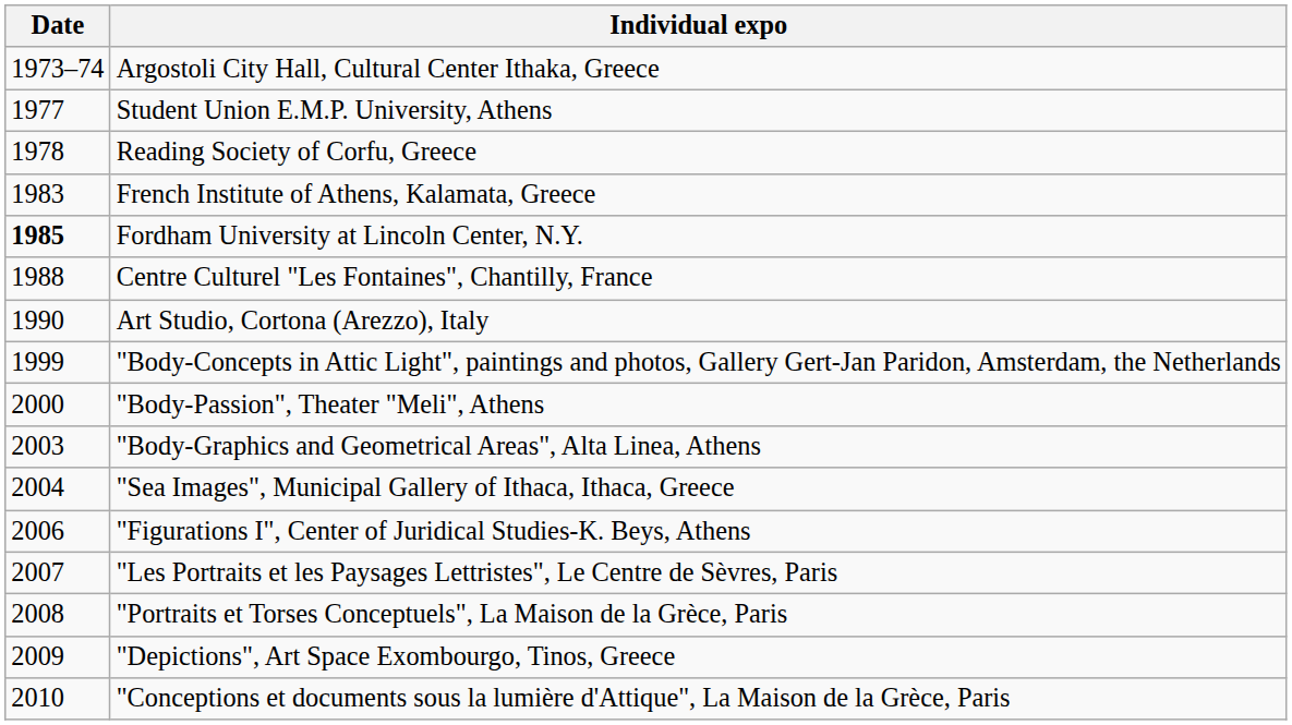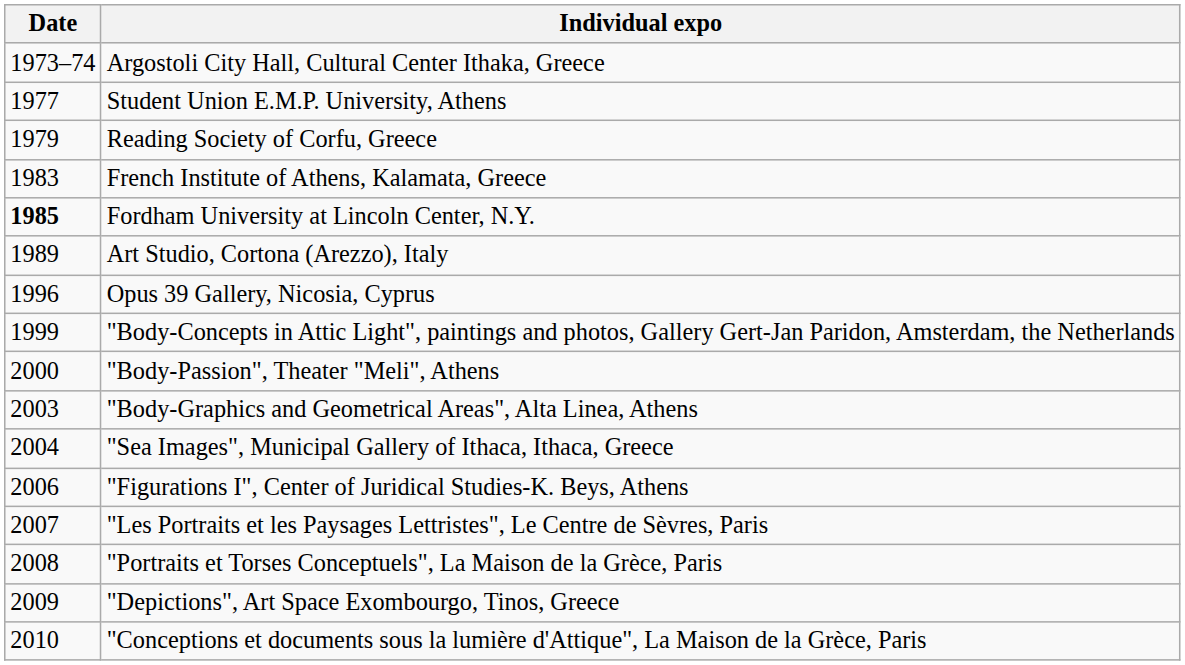 <table class="wikitable">
 <tr>
 <th>Date</th>
 <th>Individual expo</th>
 </tr>
 <tr>
 <td>1973–74</td>
 <td>Argostoli City Hall, Cultural Center Ithaka, Greece</td>
 </tr>
 <tr>
 <td>1977</td>
 <td>Student Union E.M.P. University, Athens</td>
 </tr>
 <tr>
-<td>1978</td>
+<td>1979</td>
 <td>Reading Society of Corfu, Greece</td>
 </tr>
 <tr>
 <td>1983</td>
 <td>French Institute of Athens, Kalamata, Greece</td>
 </tr>
 <tr>
 <td><strong>1985</strong></td>
 <td>Fordham University at Lincoln Center, N.Y.</td>
 </tr>
 <tr>
-<td>1988</td>
-<td>Centre Culturel "Les Fontaines", Chantilly, France</td>
+<td>1989</td>
+<td>Art Studio, Cortona (Arezzo), Italy</td>
 </tr>
 <tr>
-<td>1990</td>
-<td>Art Studio, Cortona (Arezzo), Italy</td>
+<td>1996</td>
+<td>Opus 39 Gallery, Nicosia, Cyprus</td>
 </tr>
 <tr>
 <td>1999</td>
 <td>"Body-Concepts in Attic Light", paintings and photos, Gallery Gert-Jan Paridon, Amsterdam, the Netherlands</td>
 </tr>
 <tr>
 <td>2000</td>
 <td>"Body-Passion", Theater "Meli", Athens</td>
 </tr>
 <tr>
 <td>2003</td>
 <td>"Body-Graphics and Geometrical Areas", Alta Linea, Athens</td>
 </tr>
 <tr>
 <td>2004</td>
 <td>"Sea Images", Municipal Gallery of Ithaca, Ithaca, Greece</td>
 </tr>
 <tr>
 <td>2006</td>
 <td>"Figurations I", Center of Juridical Studies-K. Beys, Athens</td>
 </tr>
 <tr>
 <td>2007</td>
 <td>"Les Portraits et les Paysages Lettristes", Le Centre de Sèvres, Paris</td>
 </tr>
 <tr>
 <td>2008</td>
 <td>"Portraits et Torses Conceptuels", La Maison de la Grèce, Paris</td>
 </tr>
 <tr>
 <td>2009</td>
 <td>"Depictions", Art Space Exombourgo, Tinos, Greece</td>
 </tr>
 <tr>
 <td>2010</td>
 <td>"Conceptions et documents sous la lumière d'Attique", La Maison de la Grèce, Paris</td>
 </tr>
 </table>
